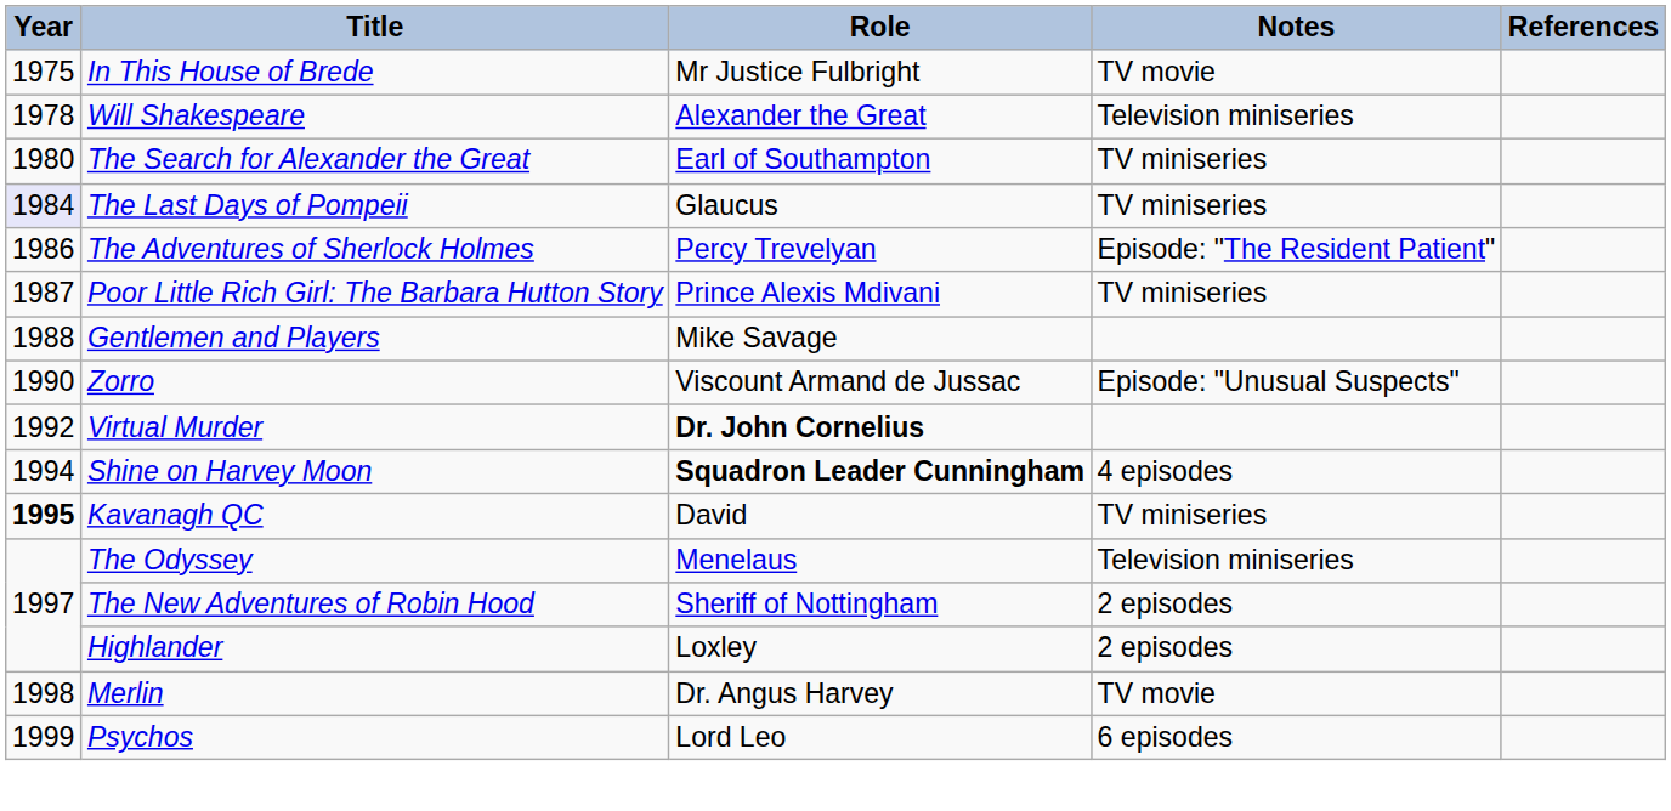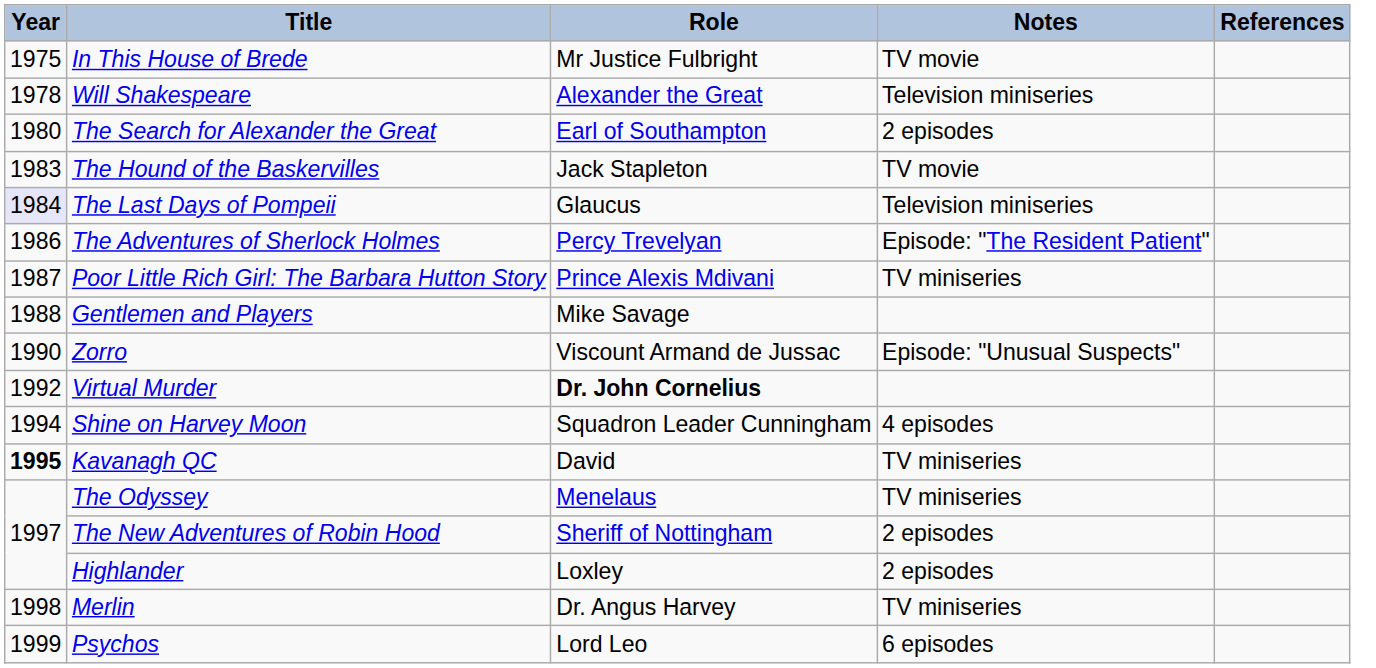 <table class="wikitable">
 <tr>
 <th style="background:#B0C4DE;">Year</th>
 <th style="background:#B0C4DE;">Title</th>
 <th style="background:#B0C4DE;">Role</th>
 <th style="background:#B0C4DE;">Notes</th>
 <th style="background:#B0C4DE;">References</th>
 </tr>
 <tr>
 <td>1975</td>
 <td><em><a href='#'>In This House of Brede</a></em></td>
 <td>Mr Justice Fulbright</td>
 <td>TV movie</td>
 <td></td>
 </tr>
 <tr>
 <td>1978</td>
 <td><em><a href='#'>Will Shakespeare</a></em></td>
 <td><a href='#'>Alexander the Great</a></td>
 <td>Television miniseries</td>
 <td></td>
 </tr>
 <tr>
 <td>1980</td>
 <td><em><a href='#'>The Search for Alexander the Great</a></em></td>
 <td><a href='#'>Earl of Southampton</a></td>
-<td>TV miniseries</td>
+<td>2 episodes</td>
+<td></td>
+</tr>
+<tr>
+<td>1983</td>
+<td><em><a href='#'>The Hound of the Baskervilles</a></em></td>
+<td>Jack Stapleton</td>
+<td>TV movie</td>
 <td></td>
 </tr>
 <tr>
 <td style="background: lavender;">1984</td>
 <td><em><a href='#'>The Last Days of Pompeii</a></em></td>
 <td>Glaucus</td>
-<td>TV miniseries</td>
+<td>Television miniseries</td>
 <td></td>
 </tr>
 <tr>
 <td>1986</td>
 <td><em><a href='#'>The Adventures of Sherlock Holmes</a></em></td>
 <td><a href='#'>Percy Trevelyan</a></td>
 <td>Episode: "<a href='#'>The Resident Patient</a>"</td>
 <td></td>
 </tr>
 <tr>
 <td>1987</td>
 <td><em><a href='#'>Poor Little Rich Girl: The Barbara Hutton Story</a></em></td>
 <td><a href='#'>Prince Alexis Mdivani</a></td>
 <td>TV miniseries</td>
 <td></td>
 </tr>
 <tr>
 <td>1988</td>
 <td><em><a href='#'>Gentlemen and Players</a></em></td>
 <td>Mike Savage</td>
 <td></td>
 <td></td>
 </tr>
 <tr>
 <td>1990</td>
 <td><em><a href='#'>Zorro</a></em></td>
 <td>Viscount Armand de Jussac</td>
 <td>Episode: "Unusual Suspects"</td>
 <td></td>
 </tr>
 <tr>
 <td>1992</td>
 <td><em><a href='#'>Virtual Murder</a></em></td>
 <td><strong>Dr. John Cornelius</strong></td>
 <td></td>
 <td></td>
 </tr>
 <tr>
 <td>1994</td>
 <td><em><a href='#'>Shine on Harvey Moon</a></em></td>
-<td><strong>Squadron Leader Cunningham</strong></td>
+<td>Squadron Leader Cunningham</td>
 <td>4 episodes</td>
 <td></td>
 </tr>
 <tr>
 <td><strong>1995</strong></td>
 <td><em><a href='#'>Kavanagh QC</a></em></td>
 <td>David</td>
 <td>TV miniseries</td>
 <td></td>
 </tr>
 <tr>
 <td rowspan=3>1997</td>
 <td><em><a href='#'>The Odyssey</a></em></td>
 <td><a href='#'>Menelaus</a></td>
-<td>Television miniseries</td>
+<td>TV miniseries</td>
 <td></td>
 </tr>
 <tr>
 <td><em><a href='#'>The New Adventures of Robin Hood</a></em></td>
 <td><a href='#'>Sheriff of Nottingham</a></td>
 <td>2 episodes</td>
 <td></td>
 </tr>
 <tr>
 <td><em><a href='#'>Highlander</a></em></td>
 <td>Loxley</td>
 <td>2 episodes</td>
 <td></td>
 </tr>
 <tr>
 <td>1998</td>
 <td><em><a href='#'>Merlin</a></em></td>
 <td>Dr. Angus Harvey</td>
-<td>TV movie</td>
+<td>TV miniseries</td>
 <td></td>
 </tr>
 <tr>
 <td>1999</td>
 <td><em><a href='#'>Psychos</a></em></td>
 <td>Lord Leo</td>
 <td>6 episodes</td>
 <td></td>
 </tr>
 </table>
